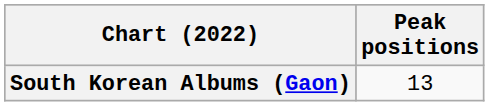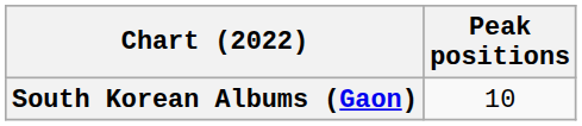 <table class="wikitable plainrowheaders" style="text-align:center">
 <tr>
 <th scope="col">Chart (2022)</th>
 <th scope="col">Peak<br>positions</th>
 </tr>
 <tr>
 <th scope="row">South Korean Albums (<a href='#'>Gaon</a>)</th>
-<td>13</td>
+<td>10</td>
 </tr>
 </table>
